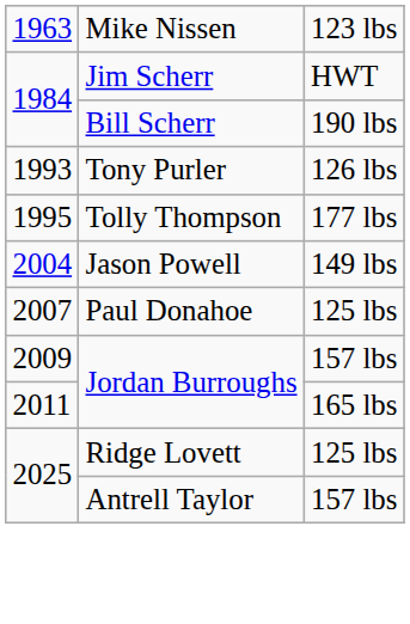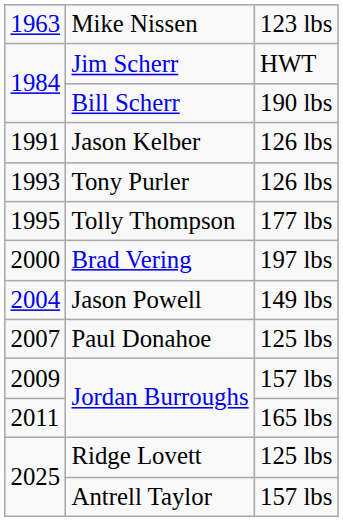 <table class=wikitable>
 <tr>
 <td><a href='#'>1963</a></td>
 <td>Mike Nissen</td>
 <td>123 lbs</td>
 </tr>
 <tr>
 <td rowspan=2><a href='#'>1984</a></td>
 <td><a href='#'>Jim Scherr</a></td>
 <td>HWT</td>
 </tr>
 <tr>
 <td><a href='#'>Bill Scherr</a></td>
 <td>190 lbs</td>
 </tr>
 <tr>
+<td>1991</td>
+<td>Jason Kelber</td>
+<td>126 lbs</td>
+</tr>
+<tr>
 <td>1993</td>
 <td>Tony Purler</td>
 <td>126 lbs</td>
 </tr>
 <tr>
 <td>1995</td>
 <td>Tolly Thompson</td>
 <td>177 lbs</td>
+</tr>
+<tr>
+<td>2000</td>
+<td><a href='#'>Brad Vering</a></td>
+<td>197 lbs</td>
 </tr>
 <tr>
 <td><a href='#'>2004</a></td>
 <td>Jason Powell</td>
 <td>149 lbs</td>
 </tr>
 <tr>
 <td>2007</td>
 <td>Paul Donahoe</td>
 <td>125 lbs</td>
 </tr>
 <tr>
 <td>2009</td>
 <td rowspan=2><a href='#'>Jordan Burroughs</a></td>
 <td>157 lbs</td>
 </tr>
 <tr>
 <td>2011</td>
 <td>165 lbs</td>
 </tr>
 <tr>
 <td rowspan=2>2025</td>
 <td>Ridge Lovett</td>
 <td>125 lbs</td>
 </tr>
 <tr>
 <td>Antrell Taylor</td>
 <td>157 lbs</td>
 </tr>
 </table>
